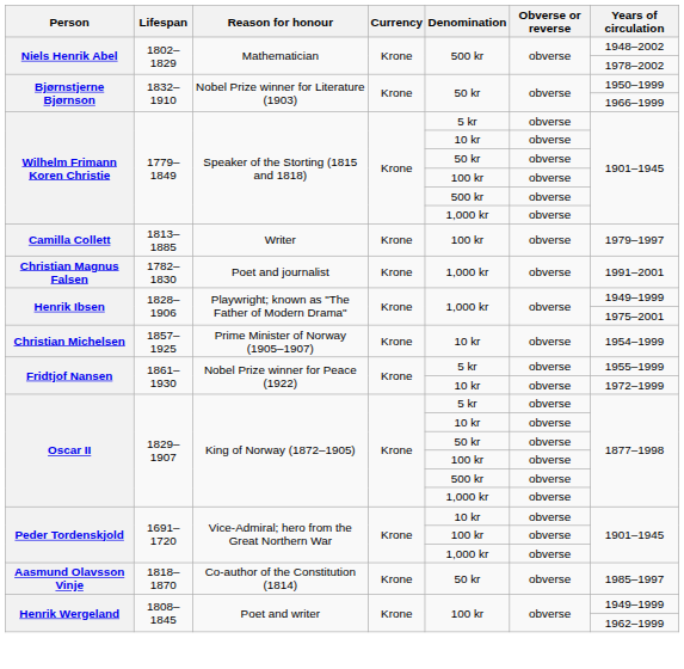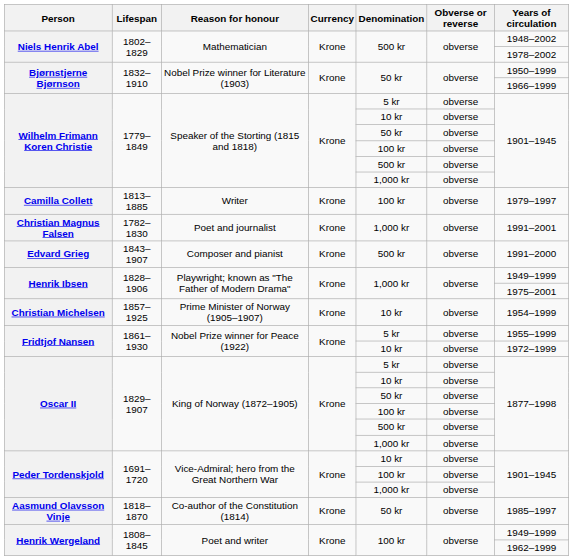 <table class="wikitable" style="font-size:95%; text-align:center;">
 <tr>
 <th>Person</th>
 <th>Lifespan</th>
 <th>Reason for honour</th>
 <th>Currency</th>
 <th>Denomination</th>
 <th>Obverse or reverse</th>
 <th>Years of circulation</th>
 </tr>
 <tr>
 <th rowspan="2"><a href='#'>Niels Henrik Abel</a></th>
 <td rowspan="2">1802–1829</td>
 <td rowspan="2">Mathematician</td>
 <td rowspan="2">Krone</td>
 <td rowspan="2">500 kr</td>
 <td rowspan="2">obverse</td>
 <td>1948–2002</td>
 </tr>
 <tr>
 <td>1978–2002</td>
 </tr>
 <tr>
 <th rowspan="2"><a href='#'>Bjørnstjerne Bjørnson</a></th>
 <td rowspan="2">1832–1910</td>
 <td rowspan="2">Nobel Prize winner for Literature (1903)</td>
 <td rowspan="2">Krone</td>
 <td rowspan="2">50 kr</td>
 <td rowspan="2">obverse</td>
 <td>1950–1999</td>
 </tr>
 <tr>
 <td>1966–1999</td>
 </tr>
 <tr>
 <th rowspan="6"><a href='#'>Wilhelm Frimann Koren Christie</a></th>
 <td rowspan="6">1779–1849</td>
 <td rowspan="6">Speaker of the Storting (1815 and 1818)</td>
 <td rowspan="6">Krone</td>
 <td>5 kr</td>
 <td>obverse</td>
 <td rowspan="6">1901–1945</td>
 </tr>
 <tr>
 <td>10 kr</td>
 <td>obverse</td>
 </tr>
 <tr>
 <td>50 kr</td>
 <td>obverse</td>
 </tr>
 <tr>
 <td>100 kr</td>
 <td>obverse</td>
 </tr>
 <tr>
 <td>500 kr</td>
 <td>obverse</td>
 </tr>
 <tr>
 <td>1,000 kr</td>
 <td>obverse</td>
 </tr>
 <tr>
 <th><a href='#'>Camilla Collett</a></th>
 <td>1813–1885</td>
 <td>Writer</td>
 <td>Krone</td>
 <td>100 kr</td>
 <td>obverse</td>
 <td>1979–1997</td>
 </tr>
 <tr>
 <th><a href='#'>Christian Magnus Falsen</a></th>
 <td>1782–1830</td>
 <td>Poet and journalist</td>
 <td>Krone</td>
 <td>1,000 kr</td>
 <td>obverse</td>
 <td>1991–2001</td>
+</tr>
+<tr>
+<th><a href='#'>Edvard Grieg</a></th>
+<td>1843–1907</td>
+<td>Composer and pianist</td>
+<td>Krone</td>
+<td>500 kr</td>
+<td>obverse</td>
+<td>1991–2000</td>
 </tr>
 <tr>
 <th rowspan="2"><a href='#'>Henrik Ibsen</a></th>
 <td rowspan="2">1828–1906</td>
 <td rowspan="2">Playwright; known as "The Father of Modern Drama"</td>
 <td rowspan="2">Krone</td>
 <td rowspan="2">1,000 kr</td>
 <td rowspan="2">obverse</td>
 <td>1949–1999</td>
 </tr>
 <tr>
 <td>1975–2001</td>
 </tr>
 <tr>
 <th><a href='#'>Christian Michelsen</a></th>
 <td>1857–1925</td>
 <td>Prime Minister of Norway (1905–1907)</td>
 <td>Krone</td>
 <td>10 kr</td>
 <td>obverse</td>
 <td>1954–1999</td>
 </tr>
 <tr>
 <th rowspan="2"><a href='#'>Fridtjof Nansen</a></th>
 <td rowspan="2">1861–1930</td>
 <td rowspan="2">Nobel Prize winner for Peace (1922)</td>
 <td rowspan="2">Krone</td>
 <td>5 kr</td>
 <td>obverse</td>
 <td>1955–1999</td>
 </tr>
 <tr>
 <td>10 kr</td>
 <td>obverse</td>
 <td>1972–1999</td>
 </tr>
 <tr>
 <th rowspan="6"><a href='#'>Oscar II</a></th>
 <td rowspan="6">1829–1907</td>
 <td rowspan="6">King of Norway (1872–1905)</td>
 <td rowspan="6">Krone</td>
 <td>5 kr</td>
 <td>obverse</td>
 <td rowspan="6">1877–1998</td>
 </tr>
 <tr>
 <td>10 kr</td>
 <td>obverse</td>
 </tr>
 <tr>
 <td>50 kr</td>
 <td>obverse</td>
 </tr>
 <tr>
 <td>100 kr</td>
 <td>obverse</td>
 </tr>
 <tr>
 <td>500 kr</td>
 <td>obverse</td>
 </tr>
 <tr>
 <td>1,000 kr</td>
 <td>obverse</td>
 </tr>
 <tr>
 <th rowspan="3"><a href='#'>Peder Tordenskjold</a></th>
 <td rowspan="3">1691–1720</td>
 <td rowspan="3">Vice-Admiral; hero from the Great Northern War</td>
 <td rowspan="3">Krone</td>
 <td>10 kr</td>
 <td>obverse</td>
 <td rowspan="3">1901–1945</td>
 </tr>
 <tr>
 <td>100 kr</td>
 <td>obverse</td>
 </tr>
 <tr>
 <td>1,000 kr</td>
 <td>obverse</td>
 </tr>
 <tr>
 <th><a href='#'>Aasmund Olavsson Vinje</a></th>
 <td>1818–1870</td>
 <td>Co-author of the Constitution (1814)</td>
 <td>Krone</td>
 <td>50 kr</td>
 <td>obverse</td>
 <td>1985–1997</td>
 </tr>
 <tr>
 <th rowspan="2"><a href='#'>Henrik Wergeland</a></th>
 <td rowspan="2">1808–1845</td>
 <td rowspan="2">Poet and writer</td>
 <td rowspan="2">Krone</td>
 <td rowspan="2">100 kr</td>
 <td rowspan="2">obverse</td>
 <td>1949–1999</td>
 </tr>
 <tr>
 <td>1962–1999</td>
 </tr>
 </table>
